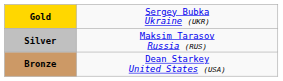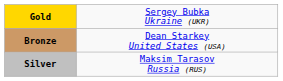 <table class="wikitable" style=" text-align:center; font-size:110%;" width="35%">
 <tr>
 <td bgcolor="gold"><strong>Gold</strong></td>
 <td> <a href='#'>Sergey Bubka</a><br><em><a href='#'>Ukraine</a> <small>(UKR)</small></em></td>
 </tr>
 <tr>
+<td bgcolor="CC9966"><strong>Bronze</strong></td>
+<td> <a href='#'>Dean Starkey</a><br><em><a href='#'>United States</a> <small>(USA)</small></em></td>
+</tr>
+<tr>
 <td bgcolor="silver"><strong>Silver</strong></td>
 <td> <a href='#'>Maksim Tarasov</a><br><em><a href='#'>Russia</a> <small>(RUS)</small></em></td>
 </tr>
-<tr>
-<td bgcolor="CC9966"><strong>Bronze</strong></td>
-<td> <a href='#'>Dean Starkey</a><br><em><a href='#'>United States</a> <small>(USA)</small></em></td>
-</tr>
 </table>
